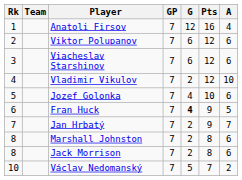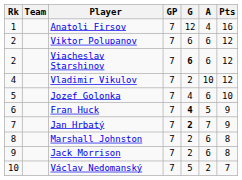 <table class="wikitable">
 <tr>
 <th bgcolor="#efefef" width="20">Rk</th>
 <th bgcolor="#efefef" width="20">Team</th>
 <th bgcolor="#efefef" width="160">Player</th>
 <th bgcolor="#efefef" width="20">GP</th>
 <th bgcolor="#efefef" width="20">G</th>
+<th bgcolor="#efefef" width="20">A</th>
 <th bgcolor="#efefef" width="20">Pts</th>
-<th bgcolor="#efefef" width="20">A</th>
 </tr>
 <tr align=center>
 <td>1</td>
 <td></td>
 <td align=left><a href='#'>Anatoli Firsov</a></td>
 <td>7</td>
 <td>12</td>
+<td>4</td>
 <td>16</td>
-<td>4</td>
 </tr>
 <tr align=center>
 <td>2</td>
 <td></td>
 <td align=left><a href='#'>Viktor Polupanov</a></td>
 <td>7</td>
 <td>6</td>
+<td>6</td>
 <td>12</td>
-<td>6</td>
 </tr>
 <tr align=center>
-<td>3</td>
+<td>2</td>
 <td></td>
 <td align=left><a href='#'>Viacheslav Starshinov</a></td>
 <td>7</td>
+<td><strong>6</strong></td>
 <td>6</td>
 <td>12</td>
-<td>6</td>
 </tr>
 <tr align=center>
 <td>4</td>
 <td></td>
 <td align=left><a href='#'>Vladimir Vikulov</a></td>
 <td>7</td>
 <td>2</td>
+<td>10</td>
 <td>12</td>
-<td>10</td>
 </tr>
 <tr align=center>
 <td>5</td>
 <td></td>
 <td align=left><a href='#'>Jozef Golonka</a></td>
 <td>7</td>
 <td>4</td>
+<td>6</td>
 <td>10</td>
-<td>6</td>
 </tr>
 <tr align=center>
 <td>6</td>
 <td></td>
 <td align=left><a href='#'>Fran Huck</a></td>
 <td>7</td>
 <td><strong>4</strong></td>
+<td>5</td>
 <td>9</td>
-<td>5</td>
 </tr>
 <tr align=center>
 <td>7</td>
 <td></td>
 <td align=left><a href='#'>Jan Hrbatý</a></td>
 <td>7</td>
-<td>2</td>
+<td><strong>2</strong></td>
+<td>7</td>
 <td>9</td>
-<td>7</td>
 </tr>
 <tr align=center>
 <td>8</td>
 <td></td>
 <td align=left><a href='#'>Marshall Johnston</a></td>
 <td>7</td>
 <td>2</td>
+<td>6</td>
 <td>8</td>
-<td>6</td>
 </tr>
 <tr align=center>
-<td>8</td>
+<td>9</td>
 <td></td>
 <td align=left><a href='#'>Jack Morrison</a></td>
 <td>7</td>
 <td>2</td>
+<td>6</td>
 <td>8</td>
-<td>6</td>
 </tr>
 <tr align=center>
 <td>10</td>
 <td></td>
 <td align=left><a href='#'>Václav Nedomanský</a></td>
 <td>7</td>
 <td>5</td>
+<td>2</td>
 <td>7</td>
-<td>2</td>
 </tr>
 </table>
